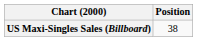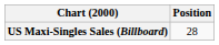 <table class="wikitable plainrowheaders" style="text-align:center">
 <tr>
 <th>Chart (2000)</th>
 <th>Position</th>
 </tr>
 <tr>
 <th scope="row">US Maxi-Singles Sales (<em>Billboard</em>)</th>
-<td>38</td>
+<td>28</td>
 </tr>
 </table>
